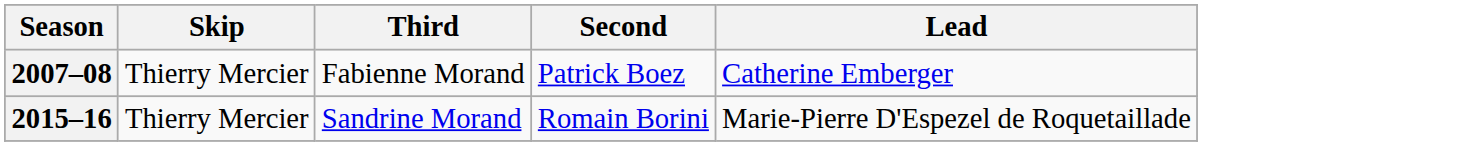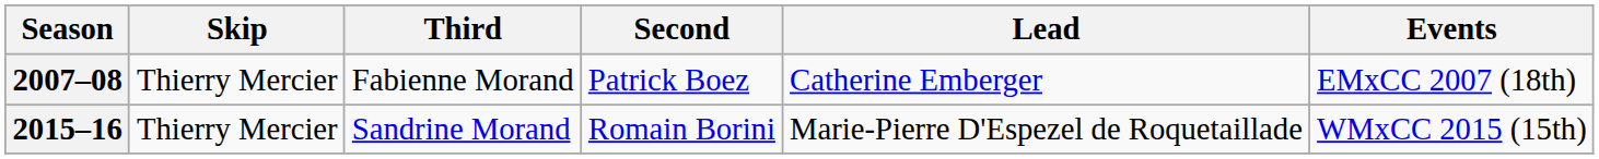 <table class="wikitable">
 <tr>
 <th scope="col">Season</th>
 <th scope="col">Skip</th>
 <th scope="col">Third</th>
 <th scope="col">Second</th>
 <th scope="col">Lead</th>
+<th scope="col">Events</th>
 </tr>
 <tr>
 <th scope="row">2007–08</th>
 <td>Thierry Mercier</td>
 <td>Fabienne Morand</td>
 <td><a href='#'>Patrick Boez</a></td>
 <td><a href='#'>Catherine Emberger</a></td>
+<td><a href='#'>EMxCC 2007</a> (18th)</td>
 </tr>
 <tr>
 <th scope="row">2015–16</th>
 <td>Thierry Mercier</td>
 <td><a href='#'>Sandrine Morand</a></td>
 <td><a href='#'>Romain Borini</a></td>
 <td>Marie-Pierre D'Espezel de Roquetaillade</td>
+<td><a href='#'>WMxCC 2015</a> (15th)</td>
 </tr>
 </table>
